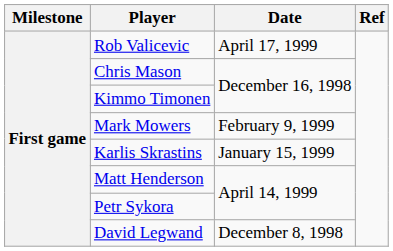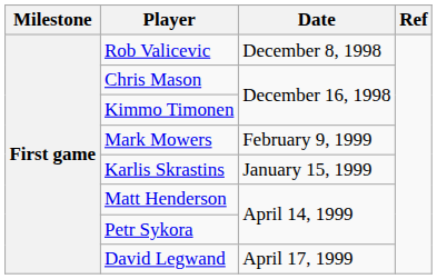 <table class="wikitable">
 <tr>
 <th scope="col">Milestone</th>
 <th scope="col">Player</th>
 <th scope="col">Date</th>
 <th scope="col">Ref</th>
 </tr>
 <tr>
 <th rowspan=8>First game</th>
 <td><a href='#'>Rob Valicevic</a></td>
-<td>April 17, 1999</td>
+<td>December 8, 1998</td>
 <td rowspan=8></td>
 </tr>
 <tr>
 <td><a href='#'>Chris Mason</a></td>
 <td rowspan=2>December 16, 1998</td>
 </tr>
 <tr>
 <td><a href='#'>Kimmo Timonen</a></td>
 </tr>
 <tr>
 <td><a href='#'>Mark Mowers</a></td>
 <td>February 9, 1999</td>
 </tr>
 <tr>
 <td><a href='#'>Karlis Skrastins</a></td>
 <td>January 15, 1999</td>
 </tr>
 <tr>
 <td><a href='#'>Matt Henderson</a></td>
 <td rowspan=2>April 14, 1999</td>
 </tr>
 <tr>
 <td><a href='#'>Petr Sykora</a></td>
 </tr>
 <tr>
 <td><a href='#'>David Legwand</a></td>
-<td>December 8, 1998</td>
+<td>April 17, 1999</td>
 </tr>
 </table>
